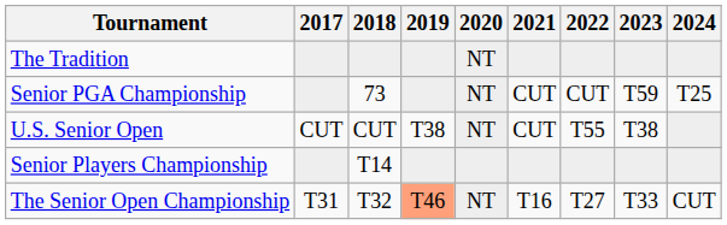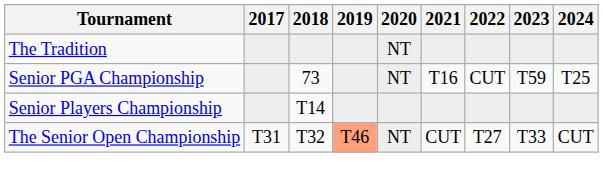 <table class="wikitable" style="font-size:95%;text-align:center;">
 <tr>
 <th>Tournament</th>
 <th>2017</th>
 <th>2018</th>
 <th>2019</th>
 <th>2020</th>
 <th>2021</th>
 <th>2022</th>
 <th>2023</th>
 <th>2024</th>
 </tr>
 <tr>
 <td align=left><a href='#'>The Tradition</a></td>
 <td style="background:#eeeeee;"></td>
 <td style="background:#eeeeee;"></td>
 <td style="background:#eeeeee;"></td>
 <td style="background:#eeeeee;">NT</td>
 <td style="background:#eeeeee;"></td>
 <td style="background:#eeeeee;"></td>
 <td style="background:#eeeeee;"></td>
 <td style="background:#eeeeee;"></td>
 </tr>
 <tr>
 <td align=left><a href='#'>Senior PGA Championship</a></td>
 <td style="background:#eeeeee;"></td>
 <td>73</td>
 <td style="background:#eeeeee;"></td>
 <td style="background:#eeeeee;">NT</td>
-<td>CUT</td>
+<td>T16</td>
 <td>CUT</td>
 <td>T59</td>
 <td>T25</td>
-</tr>
-<tr>
-<td align=left><a href='#'>U.S. Senior Open</a></td>
-<td>CUT</td>
-<td>CUT</td>
-<td>T38</td>
-<td style="background:#eeeeee;">NT</td>
-<td>CUT</td>
-<td>T55</td>
-<td>T38</td>
-<td style="background:#eeeeee;"></td>
 </tr>
 <tr>
 <td align=left><a href='#'>Senior Players Championship</a></td>
 <td style="background:#eeeeee;"></td>
 <td>T14</td>
 <td style="background:#eeeeee;"></td>
 <td style="background:#eeeeee;"></td>
 <td style="background:#eeeeee;"></td>
 <td style="background:#eeeeee;"></td>
 <td style="background:#eeeeee;"></td>
 <td style="background:#eeeeee;"></td>
 </tr>
 <tr>
 <td align=left><a href='#'>The Senior Open Championship</a></td>
 <td>T31</td>
 <td>T32</td>
 <td style="background: lightsalmon;">T46</td>
 <td style="background:#eeeeee;">NT</td>
-<td>T16</td>
+<td>CUT</td>
 <td>T27</td>
 <td>T33</td>
 <td>CUT</td>
 </tr>
 </table>
